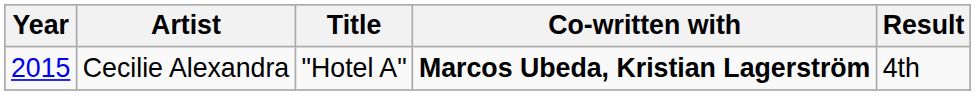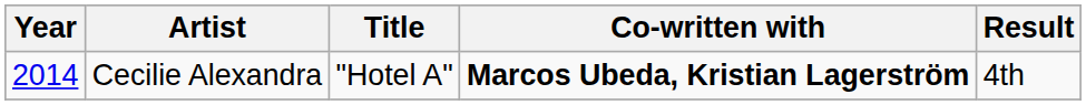 <table class="wikitable plainrowheaders">
 <tr>
 <th scope="col">Year</th>
 <th scope="col">Artist</th>
 <th scope="col">Title</th>
 <th scope="col">Co-written with</th>
 <th scope="col">Result</th>
 </tr>
 <tr>
-<td><a href='#'>2015</a></td>
+<td><a href='#'>2014</a></td>
 <td>Cecilie Alexandra</td>
 <td>"Hotel A"</td>
 <td><strong>Marcos Ubeda, Kristian Lagerström</strong></td>
 <td>4th</td>
 </tr>
 </table>
